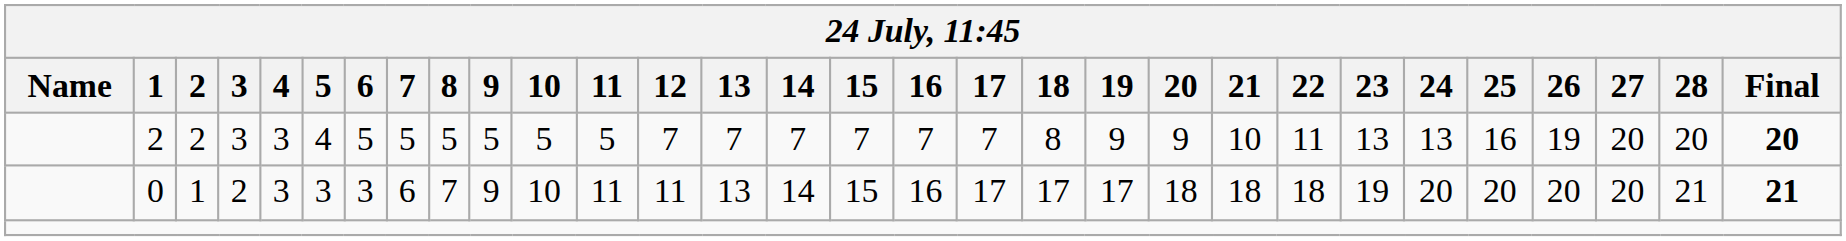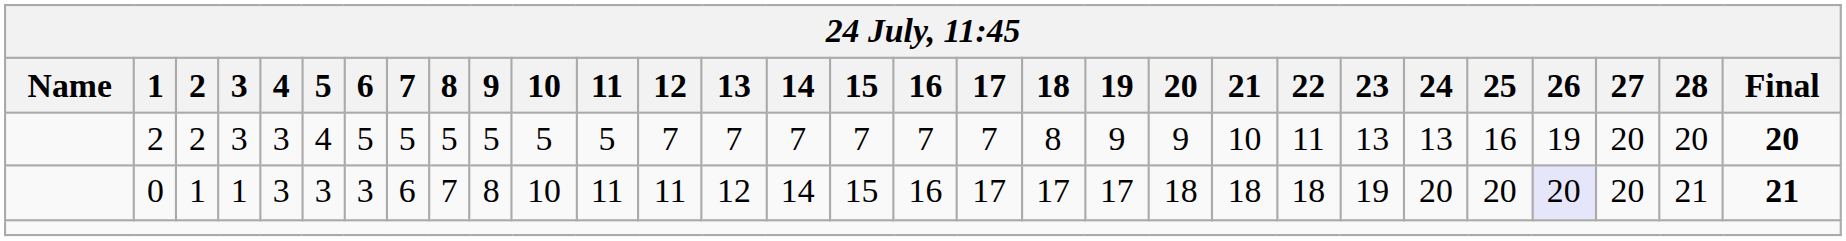 <table class=wikitable style="text-align:center; width: 55%">
 <tr>
 <th colspan=34><em>24 July, 11:45</em></th>
 </tr>
 <tr>
 <th>Name</th>
 <th>1</th>
 <th>2</th>
 <th>3</th>
 <th>4</th>
 <th>5</th>
 <th>6</th>
 <th>7</th>
 <th>8</th>
 <th>9</th>
 <th>10</th>
 <th>11</th>
 <th>12</th>
 <th>13</th>
 <th>14</th>
 <th>15</th>
 <th>16</th>
 <th>17</th>
 <th>18</th>
 <th>19</th>
 <th>20</th>
 <th>21</th>
 <th>22</th>
 <th>23</th>
 <th>24</th>
 <th>25</th>
 <th>26</th>
 <th>27</th>
 <th>28</th>
 <th>Final</th>
 </tr>
 <tr>
 <td align=left></td>
 <td>2</td>
 <td>2</td>
 <td>3</td>
 <td>3</td>
 <td>4</td>
 <td>5</td>
 <td>5</td>
 <td>5</td>
 <td>5</td>
 <td>5</td>
 <td>5</td>
 <td>7</td>
 <td>7</td>
 <td>7</td>
 <td>7</td>
 <td>7</td>
 <td>7</td>
 <td>8</td>
 <td>9</td>
 <td>9</td>
 <td>10</td>
 <td>11</td>
 <td>13</td>
 <td>13</td>
 <td>16</td>
 <td>19</td>
 <td>20</td>
 <td>20</td>
 <td><strong>20</strong></td>
 </tr>
 <tr>
 <td align=left><strong></strong></td>
 <td>0</td>
 <td>1</td>
-<td>2</td>
+<td>1</td>
 <td>3</td>
 <td>3</td>
 <td>3</td>
 <td>6</td>
 <td>7</td>
-<td>9</td>
+<td>8</td>
 <td>10</td>
 <td>11</td>
 <td>11</td>
-<td>13</td>
+<td>12</td>
 <td>14</td>
 <td>15</td>
 <td>16</td>
 <td>17</td>
 <td>17</td>
 <td>17</td>
 <td>18</td>
 <td>18</td>
 <td>18</td>
 <td>19</td>
 <td>20</td>
 <td>20</td>
-<td>20</td>
+<td style="background: lavender;">20</td>
 <td>20</td>
 <td>21</td>
 <td><strong>21</strong></td>
 </tr>
 <tr>
 <td colspan=34></td>
 </tr>
 </table>
